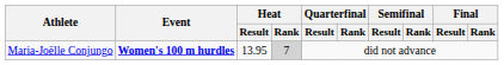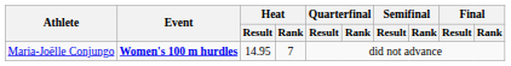 <table class=wikitable style="font-size:90%">
 <tr>
 <th rowspan="2">Athlete</th>
 <th rowspan="2">Event</th>
 <th colspan="2">Heat</th>
 <th colspan="2">Quarterfinal</th>
 <th colspan="2">Semifinal</th>
 <th colspan="2">Final</th>
 </tr>
 <tr style="font-size:95%">
 <th>Result</th>
 <th>Rank</th>
 <th>Result</th>
 <th>Rank</th>
 <th>Result</th>
 <th>Rank</th>
 <th>Result</th>
 <th>Rank</th>
 </tr>
 <tr align=center>
 <td align=left><a href='#'>Maria-Joëlle Conjungo</a></td>
 <td align=left><strong><a href='#'>Women's 100 m hurdles</a></strong></td>
-<td>13.95</td>
-<td style="background: lightgrey;">7</td>
+<td>14.95</td>
+<td>7</td>
 <td colspan=6>did not advance</td>
 </tr>
 </table>
